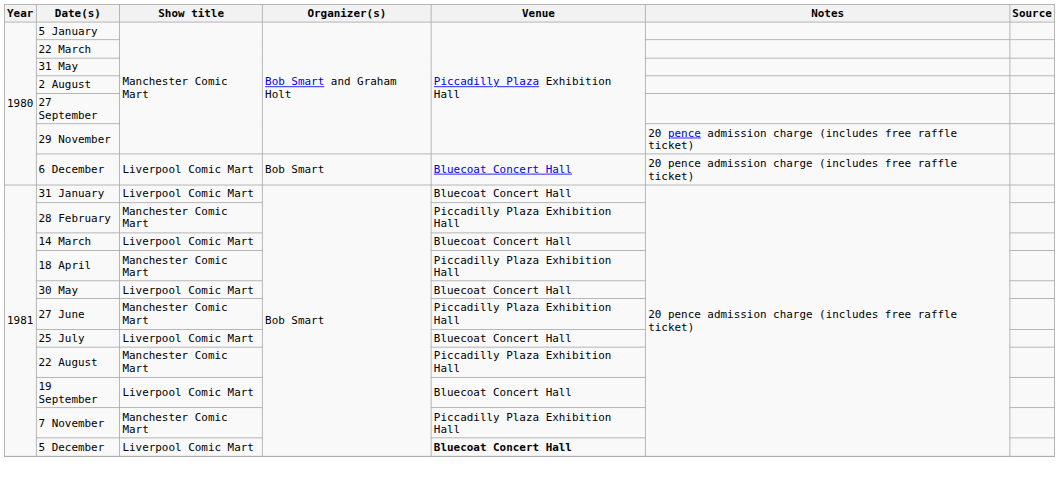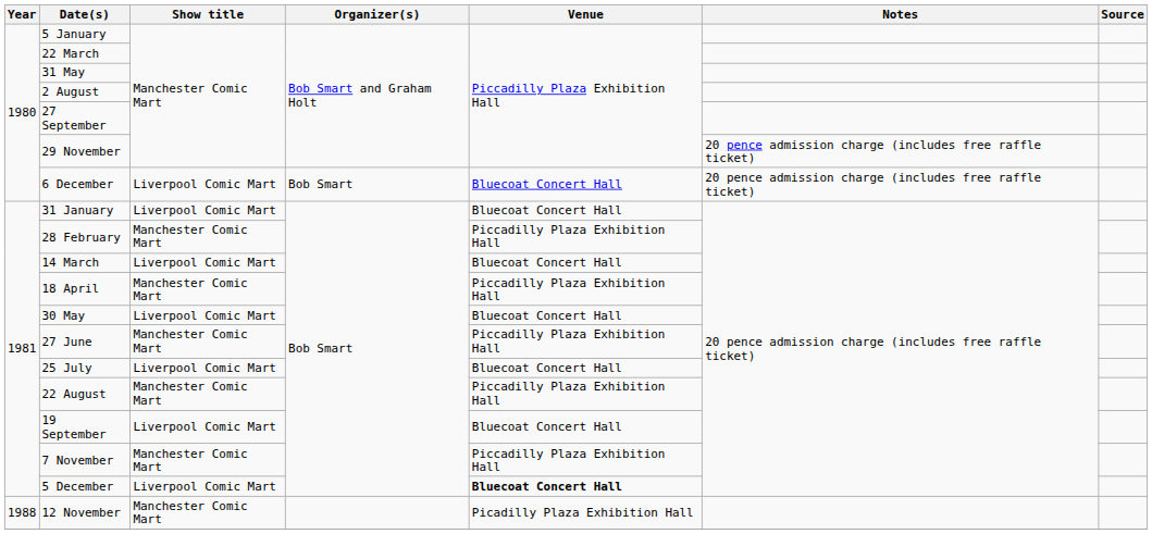 <table class="wikitable sortable">
 <tr>
 <th>Year</th>
 <th>Date(s)</th>
 <th>Show title</th>
 <th>Organizer(s)</th>
 <th>Venue</th>
 <th>Notes</th>
 <th>Source</th>
 </tr>
 <tr>
 <td rowspan=7>1980</td>
 <td>5 January</td>
 <td rowspan=6>Manchester Comic Mart</td>
 <td rowspan=6><a href='#'>Bob Smart</a> and Graham Holt</td>
 <td rowspan=6><a href='#'>Piccadilly Plaza</a> Exhibition Hall</td>
 <td></td>
 <td></td>
 </tr>
 <tr>
 <td>22 March</td>
 <td></td>
 <td></td>
 </tr>
 <tr>
 <td>31 May</td>
 <td></td>
 <td></td>
 </tr>
 <tr>
 <td>2 August</td>
 <td></td>
 <td></td>
 </tr>
 <tr>
 <td>27 September</td>
 <td></td>
 <td></td>
 </tr>
 <tr>
 <td>29 November</td>
 <td>20 <a href='#'>pence</a> admission charge (includes free raffle ticket)</td>
 <td></td>
 </tr>
 <tr>
 <td>6 December</td>
 <td>Liverpool Comic Mart</td>
 <td>Bob Smart</td>
 <td><a href='#'>Bluecoat Concert Hall</a></td>
 <td>20 pence admission charge (includes free raffle ticket)</td>
 <td></td>
 </tr>
 <tr>
 <td rowspan=11>1981</td>
 <td>31 January</td>
 <td>Liverpool Comic Mart</td>
 <td rowspan=11>Bob Smart</td>
 <td>Bluecoat Concert Hall</td>
 <td rowspan=11>20 pence admission charge (includes free raffle ticket)</td>
 <td></td>
 </tr>
 <tr>
 <td>28 February</td>
 <td>Manchester Comic Mart</td>
 <td>Piccadilly Plaza Exhibition Hall</td>
 <td></td>
 </tr>
 <tr>
 <td>14 March</td>
 <td>Liverpool Comic Mart</td>
 <td>Bluecoat Concert Hall</td>
 <td></td>
 </tr>
 <tr>
 <td>18 April</td>
 <td>Manchester Comic Mart</td>
 <td>Piccadilly Plaza Exhibition Hall</td>
 <td></td>
 </tr>
 <tr>
 <td>30 May</td>
 <td>Liverpool Comic Mart</td>
 <td>Bluecoat Concert Hall</td>
 <td></td>
 </tr>
 <tr>
 <td>27 June</td>
 <td>Manchester Comic Mart</td>
 <td>Piccadilly Plaza Exhibition Hall</td>
 <td></td>
 </tr>
 <tr>
 <td>25 July</td>
 <td>Liverpool Comic Mart</td>
 <td>Bluecoat Concert Hall</td>
 <td></td>
 </tr>
 <tr>
 <td>22 August</td>
 <td>Manchester Comic Mart</td>
 <td>Piccadilly Plaza Exhibition Hall</td>
 <td></td>
 </tr>
 <tr>
 <td>19 September</td>
 <td>Liverpool Comic Mart</td>
 <td>Bluecoat Concert Hall</td>
 <td></td>
 </tr>
 <tr>
 <td>7 November</td>
 <td>Manchester Comic Mart</td>
 <td>Piccadilly Plaza Exhibition Hall</td>
 <td></td>
 </tr>
 <tr>
 <td>5 December</td>
 <td>Liverpool Comic Mart</td>
 <td><strong>Bluecoat Concert Hall</strong></td>
 <td></td>
 </tr>
 <tr>
+<td>1988</td>
+<td>12 November</td>
+<td>Manchester Comic Mart</td>
+<td></td>
+<td>Picadilly Plaza Exhibition Hall</td>
+<td></td>
+<td></td>
+</tr>
+<tr>
 </tr>
 </table>
